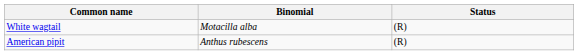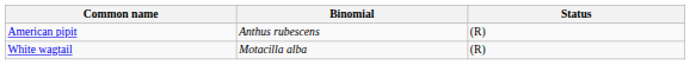 <table width=60% class="wikitable">
 <tr>
 <th width=34%>Common name</th>
 <th width=34%>Binomial</th>
 <th width=32%>Status</th>
 </tr>
 <tr>
+<td><a href='#'>American pipit</a></td>
+<td><em>Anthus rubescens</em></td>
+<td>(R)</td>
+</tr>
+<tr>
 <td><a href='#'>White wagtail</a></td>
 <td><em>Motacilla alba</em></td>
 <td>(R)</td>
 </tr>
-<tr>
-<td><a href='#'>American pipit</a></td>
-<td><em>Anthus rubescens</em></td>
-<td>(R)</td>
-</tr>
 </table>
